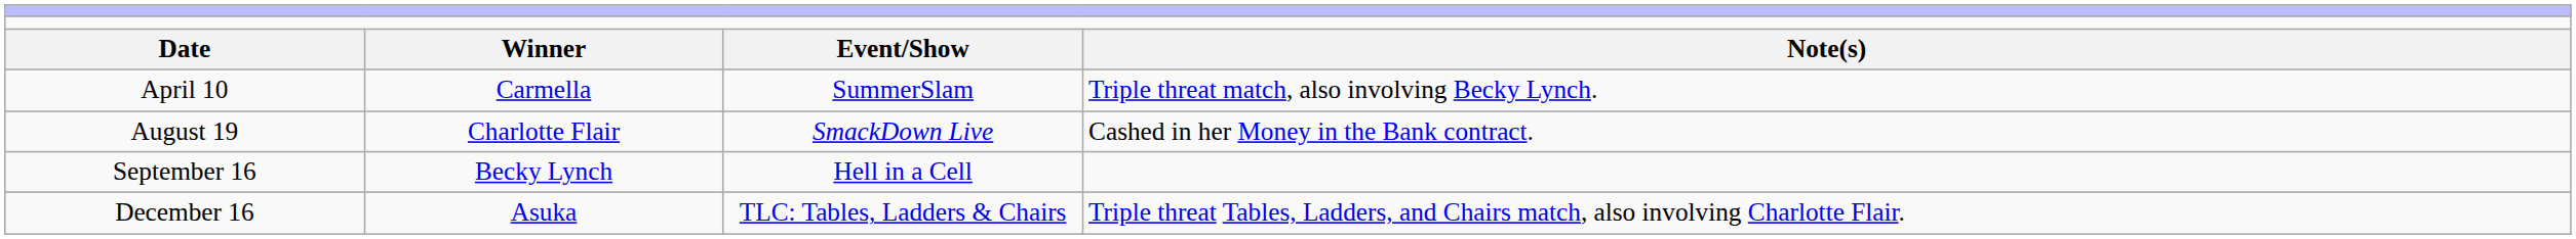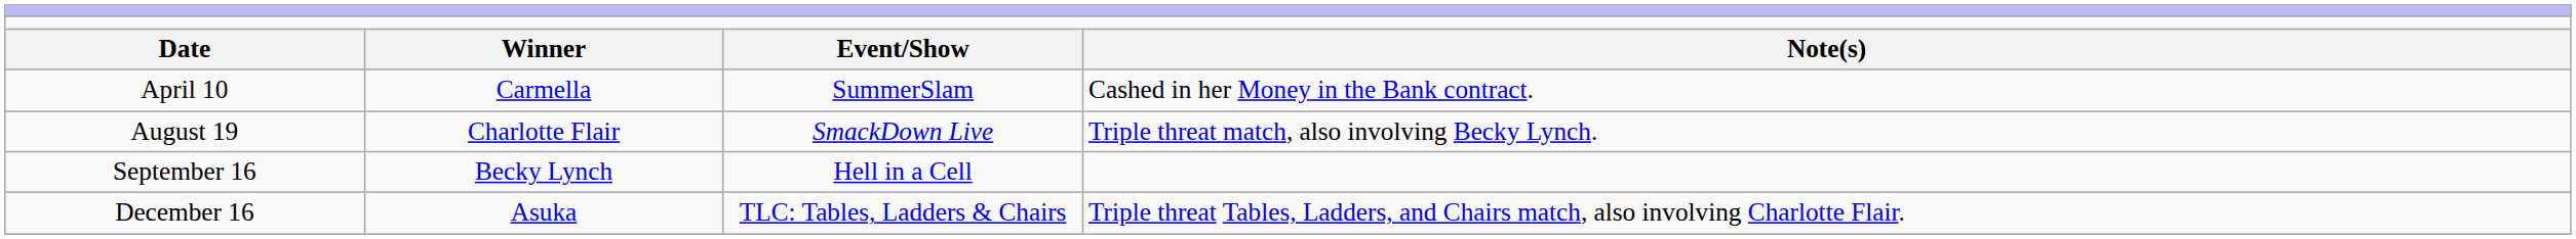 <table class="wikitable" style="text-align:center; width:100%;">
 <tr style="background:#BBF;">
 <td colspan="5"></td>
 </tr>
 <tr>
 <td colspan="5"><strong></strong></td>
 </tr>
 <tr>
 <th width=14%>Date</th>
 <th width=14%>Winner</th>
 <th width=14%>Event/Show</th>
 <th width=58%>Note(s)</th>
 </tr>
 <tr>
 <td>April 10</td>
 <td><a href='#'>Carmella</a></td>
 <td><a href='#'>SummerSlam</a></td>
-<td align=left><a href='#'>Triple threat match</a>, also involving <a href='#'>Becky Lynch</a>.</td>
+<td align=left>Cashed in her <a href='#'>Money in the Bank contract</a>.</td>
 </tr>
 <tr>
 <td>August 19</td>
 <td><a href='#'>Charlotte Flair</a></td>
 <td><em><a href='#'>SmackDown Live</a></em></td>
-<td align=left>Cashed in her <a href='#'>Money in the Bank contract</a>.</td>
+<td align=left><a href='#'>Triple threat match</a>, also involving <a href='#'>Becky Lynch</a>.</td>
 </tr>
 <tr>
 <td>September 16</td>
 <td><a href='#'>Becky Lynch</a></td>
 <td><a href='#'>Hell in a Cell</a></td>
 <td align=left></td>
 </tr>
 <tr>
 <td>December 16</td>
 <td><a href='#'>Asuka</a></td>
 <td><a href='#'>TLC: Tables, Ladders & Chairs</a></td>
 <td align=left><a href='#'>Triple threat</a> <a href='#'>Tables, Ladders, and Chairs match</a>, also involving <a href='#'>Charlotte Flair</a>.</td>
 </tr>
 </table>
